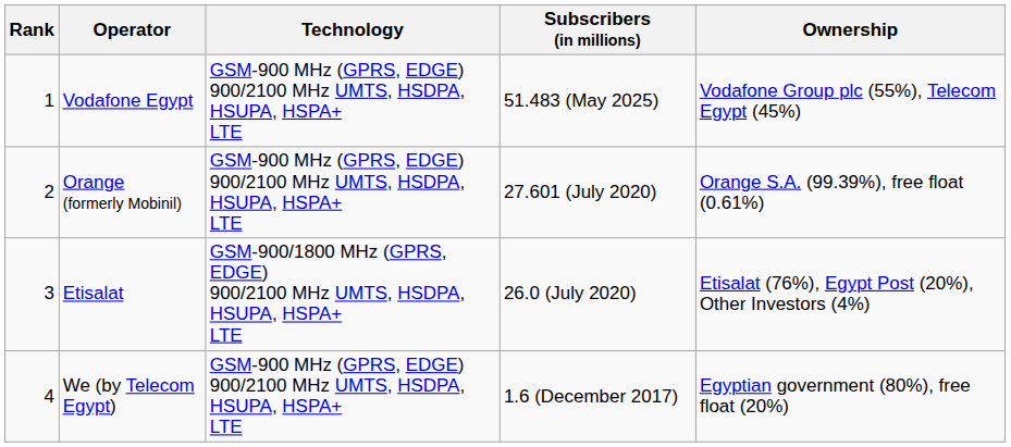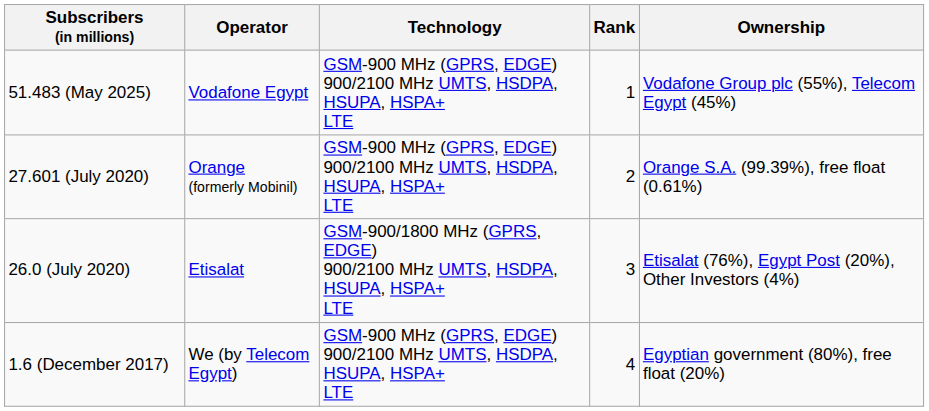 <table class="wikitable">
 <tr>
-<th style="width:3%;">Rank</th>
+<th style="width:20%;">Subscribers<br><small>(in millions)</small></th>
 <th style="width:15%;">Operator</th>
 <th style="width:30%;">Technology</th>
-<th style="width:20%;">Subscribers<br><small>(in millions)</small></th>
+<th style="width:3%;">Rank</th>
 <th style="width:32%;">Ownership</th>
 </tr>
 <tr>
-<td align=right>1</td>
+<td>51.483 (May 2025)</td>
 <td><a href='#'>Vodafone Egypt</a></td>
 <td><a href='#'>GSM</a>-900 MHz (<a href='#'>GPRS</a>, <a href='#'>EDGE</a>)<br>900/2100 MHz <a href='#'>UMTS</a>, <a href='#'>HSDPA</a>, <a href='#'>HSUPA</a>, <a href='#'>HSPA+</a><br><a href='#'>LTE</a></td>
-<td>51.483 (May 2025)</td>
+<td align=right>1</td>
 <td><a href='#'>Vodafone Group plc</a> (55%), <a href='#'>Telecom Egypt</a> (45%)</td>
 </tr>
 <tr>
-<td align=right>2</td>
+<td>27.601 (July 2020)</td>
 <td><a href='#'>Orange</a><br><small>(formerly Mobinil)</small></td>
 <td><a href='#'>GSM</a>-900 MHz (<a href='#'>GPRS</a>, <a href='#'>EDGE</a>)<br>900/2100 MHz <a href='#'>UMTS</a>, <a href='#'>HSDPA</a>, <a href='#'>HSUPA</a>, <a href='#'>HSPA+</a><br><a href='#'>LTE</a></td>
-<td>27.601 (July 2020)</td>
+<td align=right>2</td>
 <td><a href='#'>Orange S.A.</a> (99.39%), free float (0.61%)</td>
 </tr>
 <tr>
-<td align=right>3</td>
+<td>26.0 (July 2020)</td>
 <td><a href='#'>Etisalat</a></td>
 <td><a href='#'>GSM</a>-900/1800 MHz (<a href='#'>GPRS</a>, <a href='#'>EDGE</a>)<br>900/2100 MHz <a href='#'>UMTS</a>, <a href='#'>HSDPA</a>, <a href='#'>HSUPA</a>, <a href='#'>HSPA+</a><br><a href='#'>LTE</a></td>
-<td>26.0 (July 2020)</td>
+<td align=right>3</td>
 <td><a href='#'>Etisalat</a> (76%), <a href='#'>Egypt Post</a> (20%), Other Investors (4%)</td>
 </tr>
 <tr>
-<td align=right>4</td>
+<td>1.6 (December 2017)</td>
 <td>We (by <a href='#'>Telecom Egypt</a>)</td>
 <td><a href='#'>GSM</a>-900 MHz (<a href='#'>GPRS</a>, <a href='#'>EDGE</a>) <br>900/2100 MHz <a href='#'>UMTS</a>, <a href='#'>HSDPA</a>, <a href='#'>HSUPA</a>, <a href='#'>HSPA+</a><br><a href='#'>LTE</a></td>
-<td>1.6 (December 2017)</td>
+<td align=right>4</td>
 <td><a href='#'>Egyptian</a> government (80%), free float (20%)</td>
 </tr>
 </table>
